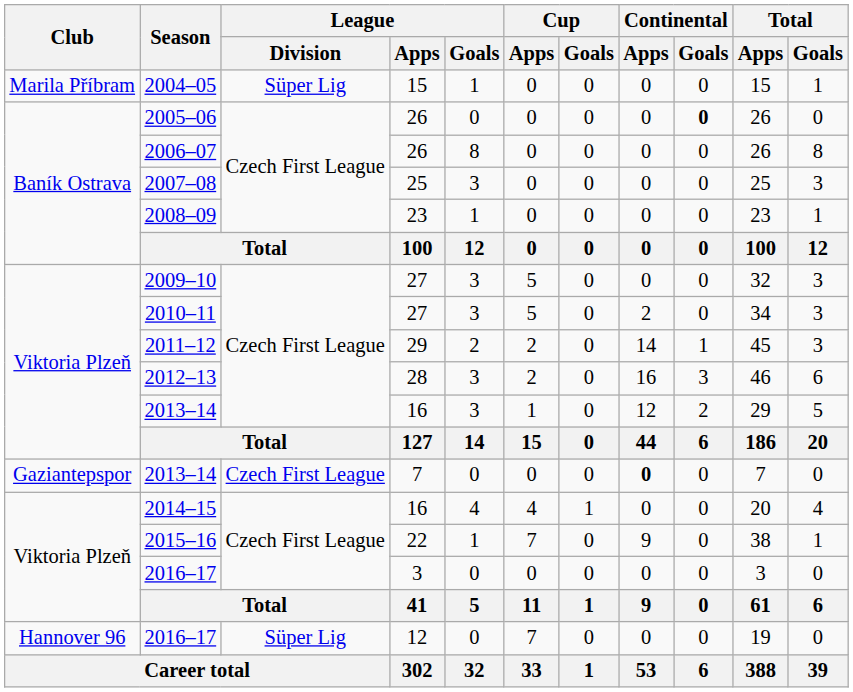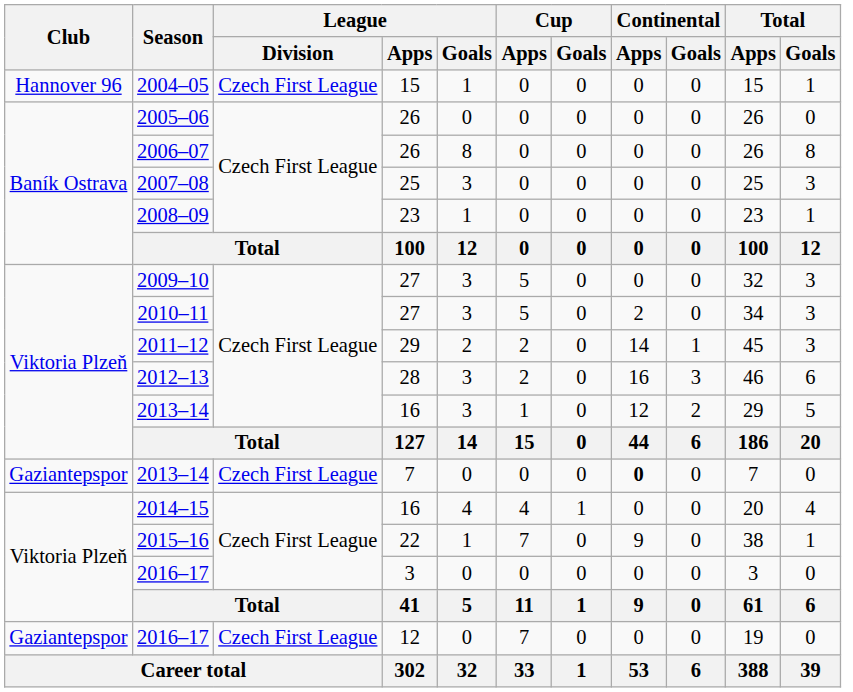 <table class="wikitable" style="text-align:center">
 <tr>
 <th rowspan="2">Club</th>
 <th rowspan="2">Season</th>
 <th colspan="3">League</th>
 <th colspan="2">Cup</th>
 <th colspan="2">Continental</th>
 <th colspan="2">Total</th>
 </tr>
 <tr>
 <th>Division</th>
 <th>Apps</th>
 <th>Goals</th>
 <th>Apps</th>
 <th>Goals</th>
 <th>Apps</th>
 <th>Goals</th>
 <th>Apps</th>
 <th>Goals</th>
 </tr>
 <tr>
-<td><a href='#'>Marila Příbram</a></td>
+<td><a href='#'>Hannover 96</a></td>
 <td><a href='#'>2004–05</a></td>
-<td><a href='#'>Süper Lig</a></td>
+<td><a href='#'>Czech First League</a></td>
 <td>15</td>
 <td>1</td>
 <td>0</td>
 <td>0</td>
 <td>0</td>
 <td>0</td>
 <td>15</td>
 <td>1</td>
 </tr>
 <tr>
 <td rowspan="5"><a href='#'>Baník Ostrava</a></td>
 <td><a href='#'>2005–06</a></td>
 <td rowspan="4">Czech First League</td>
 <td>26</td>
 <td>0</td>
 <td>0</td>
 <td>0</td>
 <td>0</td>
-<td><strong>0</strong></td>
+<td>0</td>
 <td>26</td>
 <td>0</td>
 </tr>
 <tr>
 <td><a href='#'>2006–07</a></td>
 <td>26</td>
 <td>8</td>
 <td>0</td>
 <td>0</td>
 <td>0</td>
 <td>0</td>
 <td>26</td>
 <td>8</td>
 </tr>
 <tr>
 <td><a href='#'>2007–08</a></td>
 <td>25</td>
 <td>3</td>
 <td>0</td>
 <td>0</td>
 <td>0</td>
 <td>0</td>
 <td>25</td>
 <td>3</td>
 </tr>
 <tr>
 <td><a href='#'>2008–09</a></td>
 <td>23</td>
 <td>1</td>
 <td>0</td>
 <td>0</td>
 <td>0</td>
 <td>0</td>
 <td>23</td>
 <td>1</td>
 </tr>
 <tr>
 <th colspan="2">Total</th>
 <th>100</th>
 <th>12</th>
 <th>0</th>
 <th>0</th>
 <th>0</th>
 <th>0</th>
 <th>100</th>
 <th>12</th>
 </tr>
 <tr>
 <td rowspan="6"><a href='#'>Viktoria Plzeň</a></td>
 <td><a href='#'>2009–10</a></td>
 <td rowspan="5">Czech First League</td>
 <td>27</td>
 <td>3</td>
 <td>5</td>
 <td>0</td>
 <td>0</td>
 <td>0</td>
 <td>32</td>
 <td>3</td>
 </tr>
 <tr>
 <td><a href='#'>2010–11</a></td>
 <td>27</td>
 <td>3</td>
 <td>5</td>
 <td>0</td>
 <td>2</td>
 <td>0</td>
 <td>34</td>
 <td>3</td>
 </tr>
 <tr>
 <td><a href='#'>2011–12</a></td>
 <td>29</td>
 <td>2</td>
 <td>2</td>
 <td>0</td>
 <td>14</td>
 <td>1</td>
 <td>45</td>
 <td>3</td>
 </tr>
 <tr>
 <td><a href='#'>2012–13</a></td>
 <td>28</td>
 <td>3</td>
 <td>2</td>
 <td>0</td>
 <td>16</td>
 <td>3</td>
 <td>46</td>
 <td>6</td>
 </tr>
 <tr>
 <td><a href='#'>2013–14</a></td>
 <td>16</td>
 <td>3</td>
 <td>1</td>
 <td>0</td>
 <td>12</td>
 <td>2</td>
 <td>29</td>
 <td>5</td>
 </tr>
 <tr>
 <th colspan="2">Total</th>
 <th>127</th>
 <th>14</th>
 <th>15</th>
 <th>0</th>
 <th>44</th>
 <th>6</th>
 <th>186</th>
 <th>20</th>
 </tr>
 <tr>
 <td><a href='#'>Gaziantepspor</a></td>
 <td><a href='#'>2013–14</a></td>
 <td><a href='#'>Czech First League</a></td>
 <td>7</td>
 <td>0</td>
 <td>0</td>
 <td>0</td>
 <td><strong>0</strong></td>
 <td>0</td>
 <td>7</td>
 <td>0</td>
 </tr>
 <tr>
 <td rowspan="4">Viktoria Plzeň</td>
 <td><a href='#'>2014–15</a></td>
 <td rowspan="3">Czech First League</td>
 <td>16</td>
 <td>4</td>
 <td>4</td>
 <td>1</td>
 <td>0</td>
 <td>0</td>
 <td>20</td>
 <td>4</td>
 </tr>
 <tr>
 <td><a href='#'>2015–16</a></td>
 <td>22</td>
 <td>1</td>
 <td>7</td>
 <td>0</td>
 <td>9</td>
 <td>0</td>
 <td>38</td>
 <td>1</td>
 </tr>
 <tr>
 <td><a href='#'>2016–17</a></td>
 <td>3</td>
 <td>0</td>
 <td>0</td>
 <td>0</td>
 <td>0</td>
 <td>0</td>
 <td>3</td>
 <td>0</td>
 </tr>
 <tr>
 <th colspan="2">Total</th>
 <th>41</th>
 <th>5</th>
 <th>11</th>
 <th>1</th>
 <th>9</th>
 <th>0</th>
 <th>61</th>
 <th>6</th>
 </tr>
 <tr>
-<td><a href='#'>Hannover 96</a></td>
+<td><a href='#'>Gaziantepspor</a></td>
 <td><a href='#'>2016–17</a></td>
-<td><a href='#'>Süper Lig</a></td>
+<td><a href='#'>Czech First League</a></td>
 <td>12</td>
 <td>0</td>
 <td>7</td>
 <td>0</td>
 <td>0</td>
 <td>0</td>
 <td>19</td>
 <td>0</td>
 </tr>
 <tr>
 <th colspan="3">Career total</th>
 <th>302</th>
 <th>32</th>
 <th>33</th>
 <th>1</th>
 <th>53</th>
 <th>6</th>
 <th>388</th>
 <th>39</th>
 </tr>
 </table>
